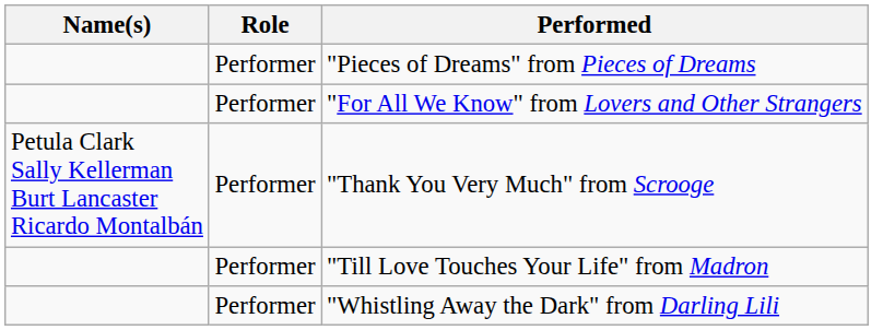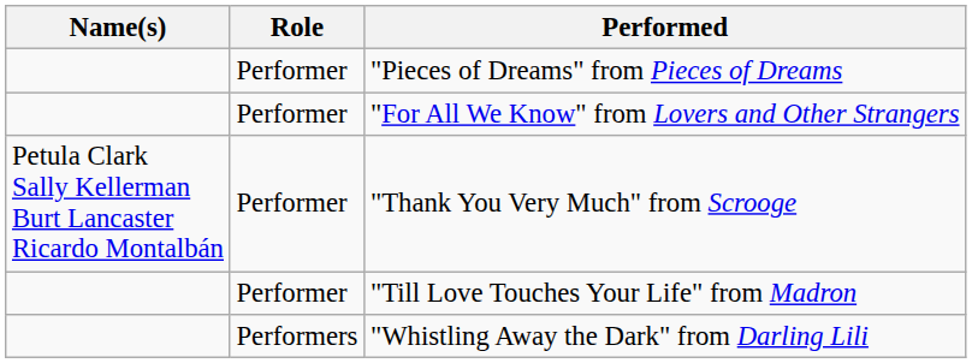 <table class="wikitable sortable">
 <tr>
 <th>Name(s)</th>
 <th>Role</th>
 <th>Performed</th>
 </tr>
 <tr>
 <td></td>
 <td>Performer</td>
 <td>"Pieces of Dreams" from <em><a href='#'>Pieces of Dreams</a></em></td>
 </tr>
 <tr>
 <td></td>
 <td>Performer</td>
 <td>"<a href='#'>For All We Know</a>" from <em><a href='#'>Lovers and Other Strangers</a></em></td>
 </tr>
 <tr>
 <td>Petula Clark<br><a href='#'>Sally Kellerman</a><br><a href='#'>Burt Lancaster</a><br><a href='#'>Ricardo Montalbán</a></td>
 <td>Performer</td>
 <td>"Thank You Very Much" from <em><a href='#'>Scrooge</a></em></td>
 </tr>
 <tr>
 <td></td>
 <td>Performer</td>
 <td>"Till Love Touches Your Life" from <em><a href='#'>Madron</a></em></td>
 </tr>
 <tr>
 <td></td>
-<td>Performer</td>
+<td>Performers</td>
 <td>"Whistling Away the Dark" from <em><a href='#'>Darling Lili</a></em></td>
 </tr>
 </table>
